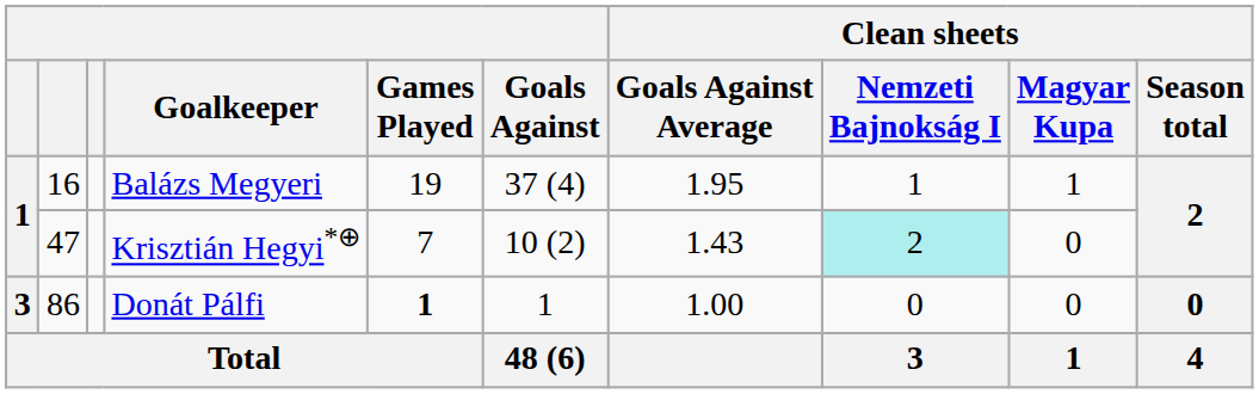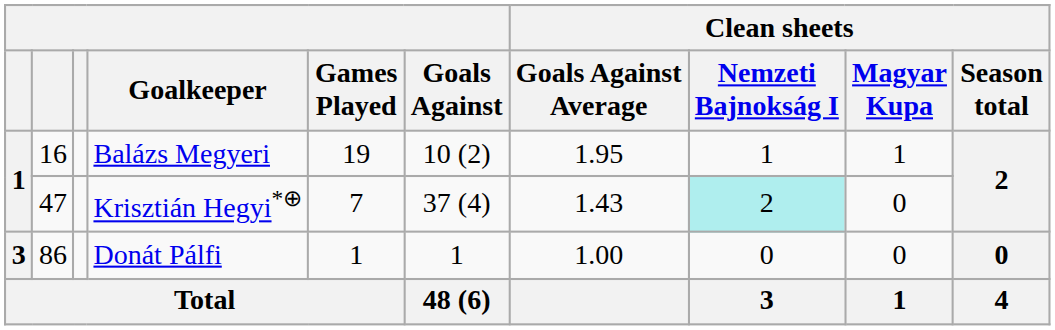 <table class="wikitable" style="text-align:center; font-size:85%;">
 <tr>
 <th colspan="6"></th>
 <th colspan="5">Clean sheets</th>
 </tr>
 <tr>
 <th></th>
 <th></th>
 <th></th>
 <th>Goalkeeper</th>
 <th>Games<br>Played</th>
 <th>Goals<br>Against</th>
 <th>Goals Against<br>Average</th>
 <th><a href='#'>Nemzeti<br>Bajnokság I</a></th>
 <th><a href='#'>Magyar<br>Kupa</a></th>
 <th>Season<br>total</th>
 </tr>
 <tr>
 <th rowspan="2">1</th>
 <td>16</td>
 <td></td>
 <td style="text-align:left;" data-sort-value="Megyeri"><a href='#'>Balázs Megyeri</a></td>
 <td>19</td>
-<td>37 (4)</td>
+<td>10 (2)</td>
 <td>1.95</td>
 <td>1</td>
 <td>1</td>
 <th rowspan="2">2</th>
 </tr>
 <tr>
 <td>47</td>
 <td></td>
 <td style="text-align:left;" data-sort-value="Hegyi"><a href='#'>Krisztián Hegyi</a><sup>*⊕</sup></td>
 <td>7</td>
-<td>10 (2)</td>
+<td>37 (4)</td>
 <td>1.43</td>
 <td style="background: paleturquoise;">2</td>
 <td>0</td>
 </tr>
 <tr>
 <th>3</th>
 <td>86</td>
 <td></td>
 <td style="text-align:left;" data-sort-value="Palfi"><a href='#'>Donát Pálfi</a></td>
-<td><strong>1</strong></td>
+<td>1</td>
 <td>1</td>
 <td>1.00</td>
 <td>0</td>
 <td>0</td>
 <th>0</th>
 </tr>
 <tr>
 <th colspan="5">Total</th>
 <th>48 (6)</th>
 <th></th>
 <th>3</th>
 <th>1</th>
 <th>4</th>
 </tr>
 </table>
